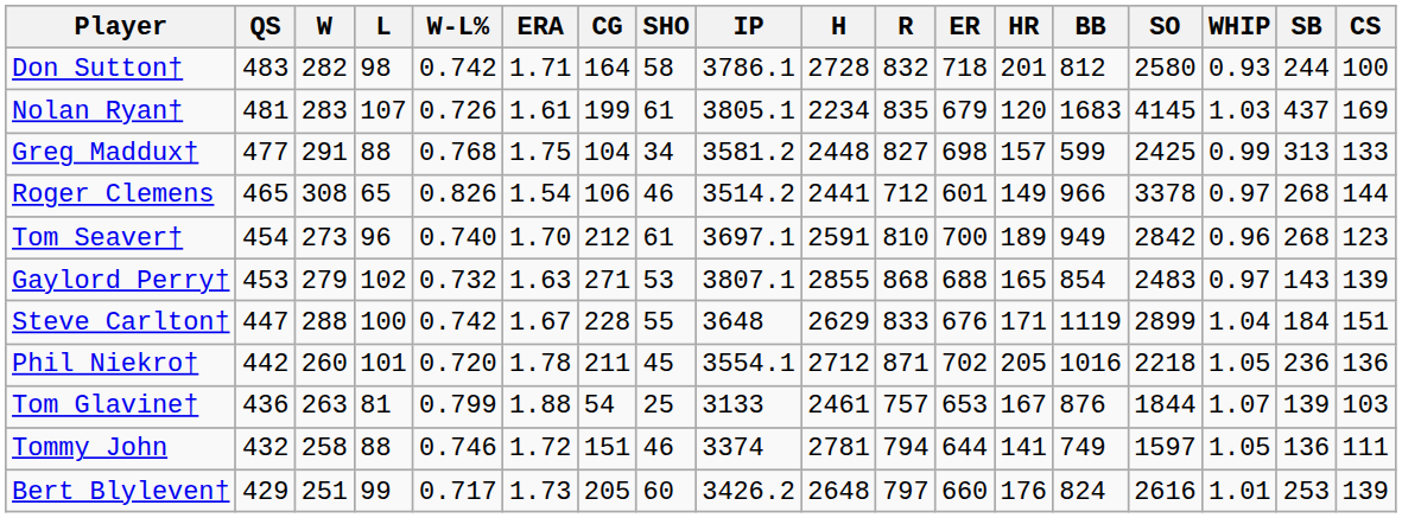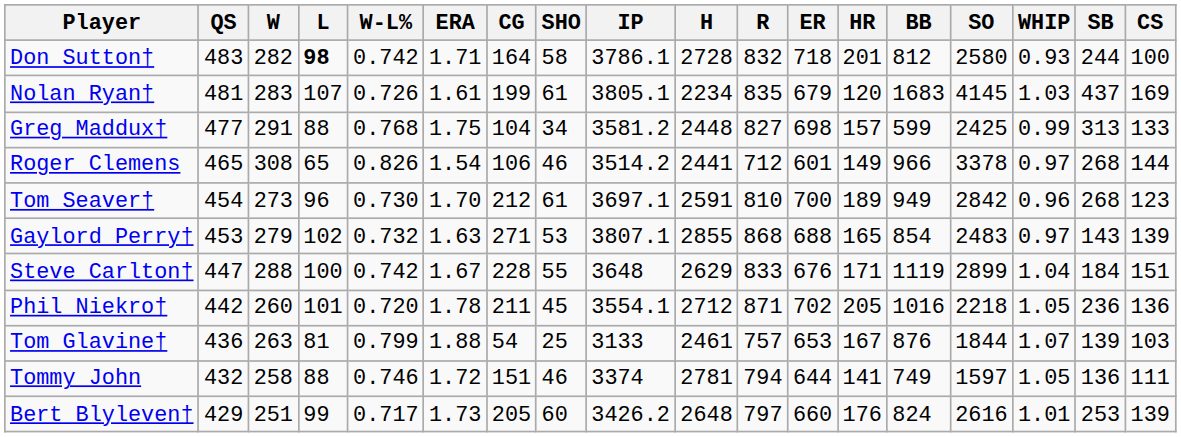 <table class="wikitable">
 <tr>
 <th>Player</th>
 <th>QS</th>
 <th>W</th>
 <th>L</th>
 <th>W-L%</th>
 <th>ERA</th>
 <th>CG</th>
 <th>SHO</th>
 <th>IP</th>
 <th>H</th>
 <th>R</th>
 <th>ER</th>
 <th>HR</th>
 <th>BB</th>
 <th>SO</th>
 <th>WHIP</th>
 <th>SB</th>
 <th>CS</th>
 </tr>
 <tr>
 <td><a href='#'>Don Sutton†</a></td>
 <td>483</td>
 <td>282</td>
-<td>98</td>
+<td><strong>98</strong></td>
 <td>0.742</td>
 <td>1.71</td>
 <td>164</td>
 <td>58</td>
 <td>3786.1</td>
 <td>2728</td>
 <td>832</td>
 <td>718</td>
 <td>201</td>
 <td>812</td>
 <td>2580</td>
 <td>0.93</td>
 <td>244</td>
 <td>100</td>
 </tr>
 <tr>
 <td><a href='#'>Nolan Ryan†</a></td>
 <td>481</td>
 <td>283</td>
 <td>107</td>
 <td>0.726</td>
 <td>1.61</td>
 <td>199</td>
 <td>61</td>
 <td>3805.1</td>
 <td>2234</td>
 <td>835</td>
 <td>679</td>
 <td>120</td>
 <td>1683</td>
 <td>4145</td>
 <td>1.03</td>
 <td>437</td>
 <td>169</td>
 </tr>
 <tr>
 <td><a href='#'>Greg Maddux†</a></td>
 <td>477</td>
 <td>291</td>
 <td>88</td>
 <td>0.768</td>
 <td>1.75</td>
 <td>104</td>
 <td>34</td>
 <td>3581.2</td>
 <td>2448</td>
 <td>827</td>
 <td>698</td>
 <td>157</td>
 <td>599</td>
 <td>2425</td>
 <td>0.99</td>
 <td>313</td>
 <td>133</td>
 </tr>
 <tr>
 <td><a href='#'>Roger Clemens</a></td>
 <td>465</td>
 <td>308</td>
 <td>65</td>
 <td>0.826</td>
 <td>1.54</td>
 <td>106</td>
 <td>46</td>
 <td>3514.2</td>
 <td>2441</td>
 <td>712</td>
 <td>601</td>
 <td>149</td>
 <td>966</td>
 <td>3378</td>
 <td>0.97</td>
 <td>268</td>
 <td>144</td>
 </tr>
 <tr>
 <td><a href='#'>Tom Seaver†</a></td>
 <td>454</td>
 <td>273</td>
 <td>96</td>
-<td>0.740</td>
+<td>0.730</td>
 <td>1.70</td>
 <td>212</td>
 <td>61</td>
 <td>3697.1</td>
 <td>2591</td>
 <td>810</td>
 <td>700</td>
 <td>189</td>
 <td>949</td>
 <td>2842</td>
 <td>0.96</td>
 <td>268</td>
 <td>123</td>
 </tr>
 <tr>
 <td><a href='#'>Gaylord Perry†</a></td>
 <td>453</td>
 <td>279</td>
 <td>102</td>
 <td>0.732</td>
 <td>1.63</td>
 <td>271</td>
 <td>53</td>
 <td>3807.1</td>
 <td>2855</td>
 <td>868</td>
 <td>688</td>
 <td>165</td>
 <td>854</td>
 <td>2483</td>
 <td>0.97</td>
 <td>143</td>
 <td>139</td>
 </tr>
 <tr>
 <td><a href='#'>Steve Carlton†</a></td>
 <td>447</td>
 <td>288</td>
 <td>100</td>
 <td>0.742</td>
 <td>1.67</td>
 <td>228</td>
 <td>55</td>
 <td>3648</td>
 <td>2629</td>
 <td>833</td>
 <td>676</td>
 <td>171</td>
 <td>1119</td>
 <td>2899</td>
 <td>1.04</td>
 <td>184</td>
 <td>151</td>
 </tr>
 <tr>
 <td><a href='#'>Phil Niekro†</a></td>
 <td>442</td>
 <td>260</td>
 <td>101</td>
 <td>0.720</td>
 <td>1.78</td>
 <td>211</td>
 <td>45</td>
 <td>3554.1</td>
 <td>2712</td>
 <td>871</td>
 <td>702</td>
 <td>205</td>
 <td>1016</td>
 <td>2218</td>
 <td>1.05</td>
 <td>236</td>
 <td>136</td>
 </tr>
 <tr>
 <td><a href='#'>Tom Glavine†</a></td>
 <td>436</td>
 <td>263</td>
 <td>81</td>
 <td>0.799</td>
 <td>1.88</td>
 <td>54</td>
 <td>25</td>
 <td>3133</td>
 <td>2461</td>
 <td>757</td>
 <td>653</td>
 <td>167</td>
 <td>876</td>
 <td>1844</td>
 <td>1.07</td>
 <td>139</td>
 <td>103</td>
 </tr>
 <tr>
 <td><a href='#'>Tommy John</a></td>
 <td>432</td>
 <td>258</td>
 <td>88</td>
 <td>0.746</td>
 <td>1.72</td>
 <td>151</td>
 <td>46</td>
 <td>3374</td>
 <td>2781</td>
 <td>794</td>
 <td>644</td>
 <td>141</td>
 <td>749</td>
 <td>1597</td>
 <td>1.05</td>
 <td>136</td>
 <td>111</td>
 </tr>
 <tr>
 <td><a href='#'>Bert Blyleven†</a></td>
 <td>429</td>
 <td>251</td>
 <td>99</td>
 <td>0.717</td>
 <td>1.73</td>
 <td>205</td>
 <td>60</td>
 <td>3426.2</td>
 <td>2648</td>
 <td>797</td>
 <td>660</td>
 <td>176</td>
 <td>824</td>
 <td>2616</td>
 <td>1.01</td>
 <td>253</td>
 <td>139</td>
 </tr>
 </table>
